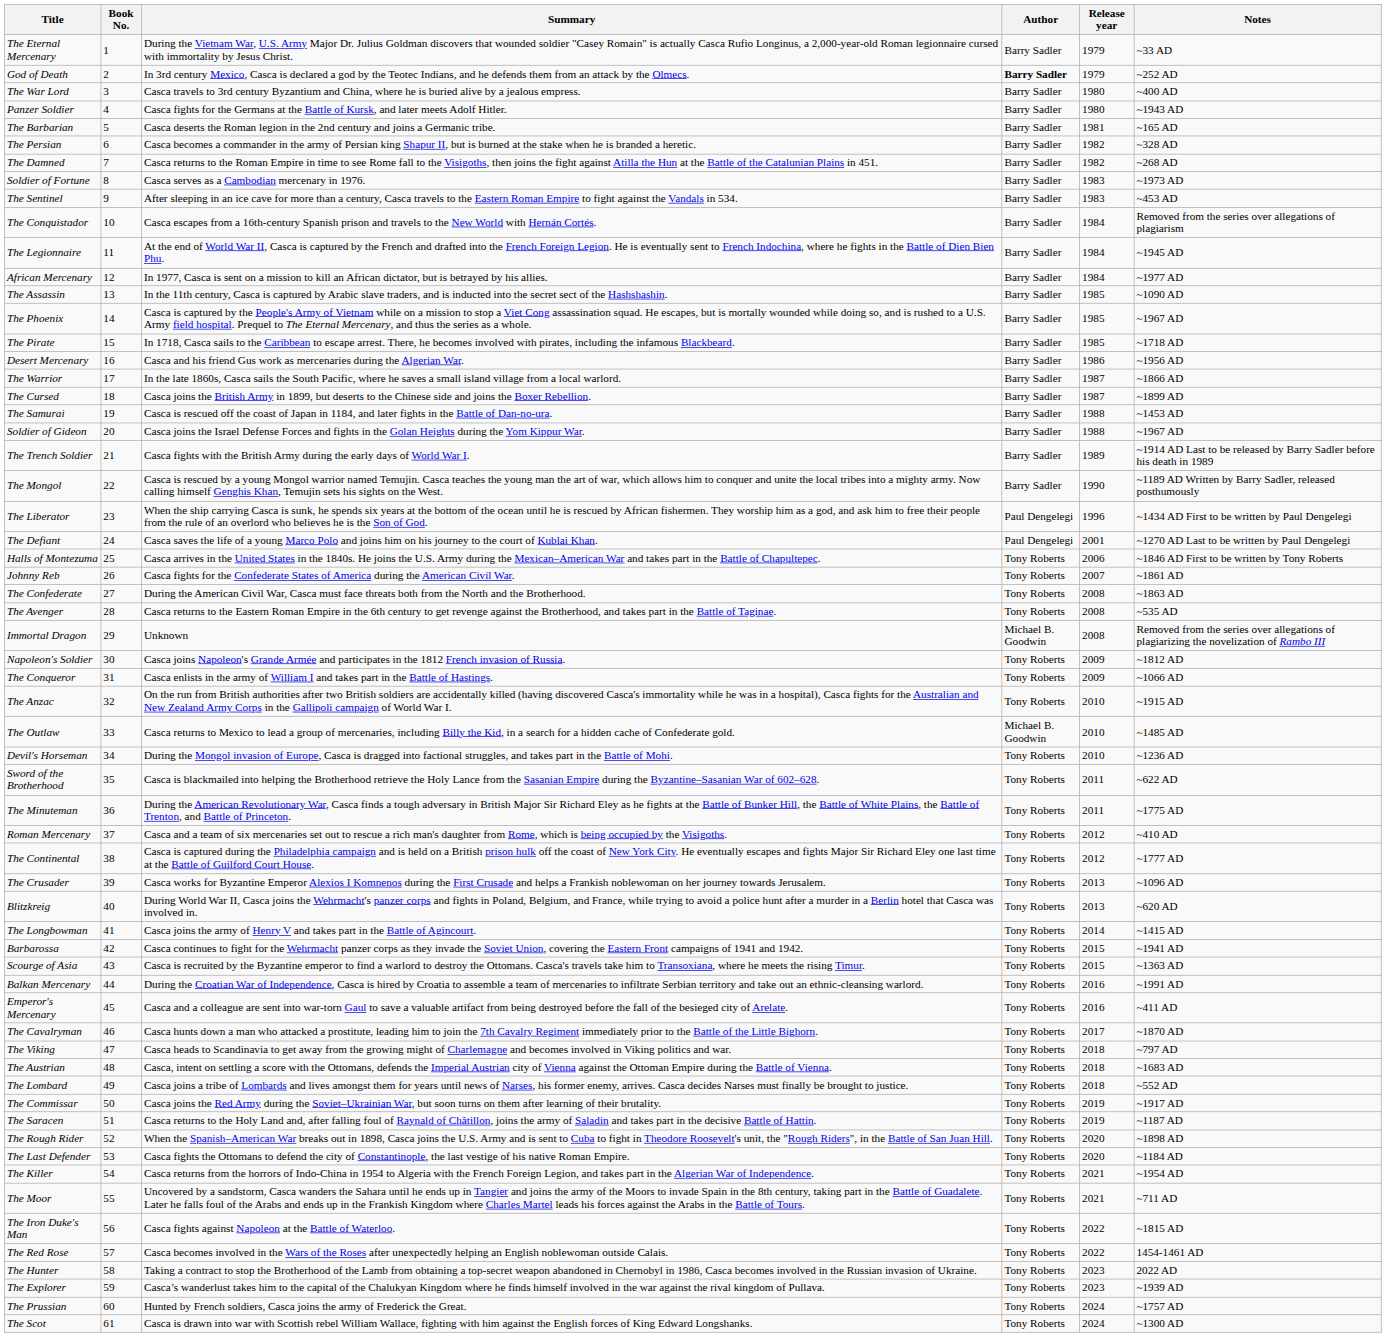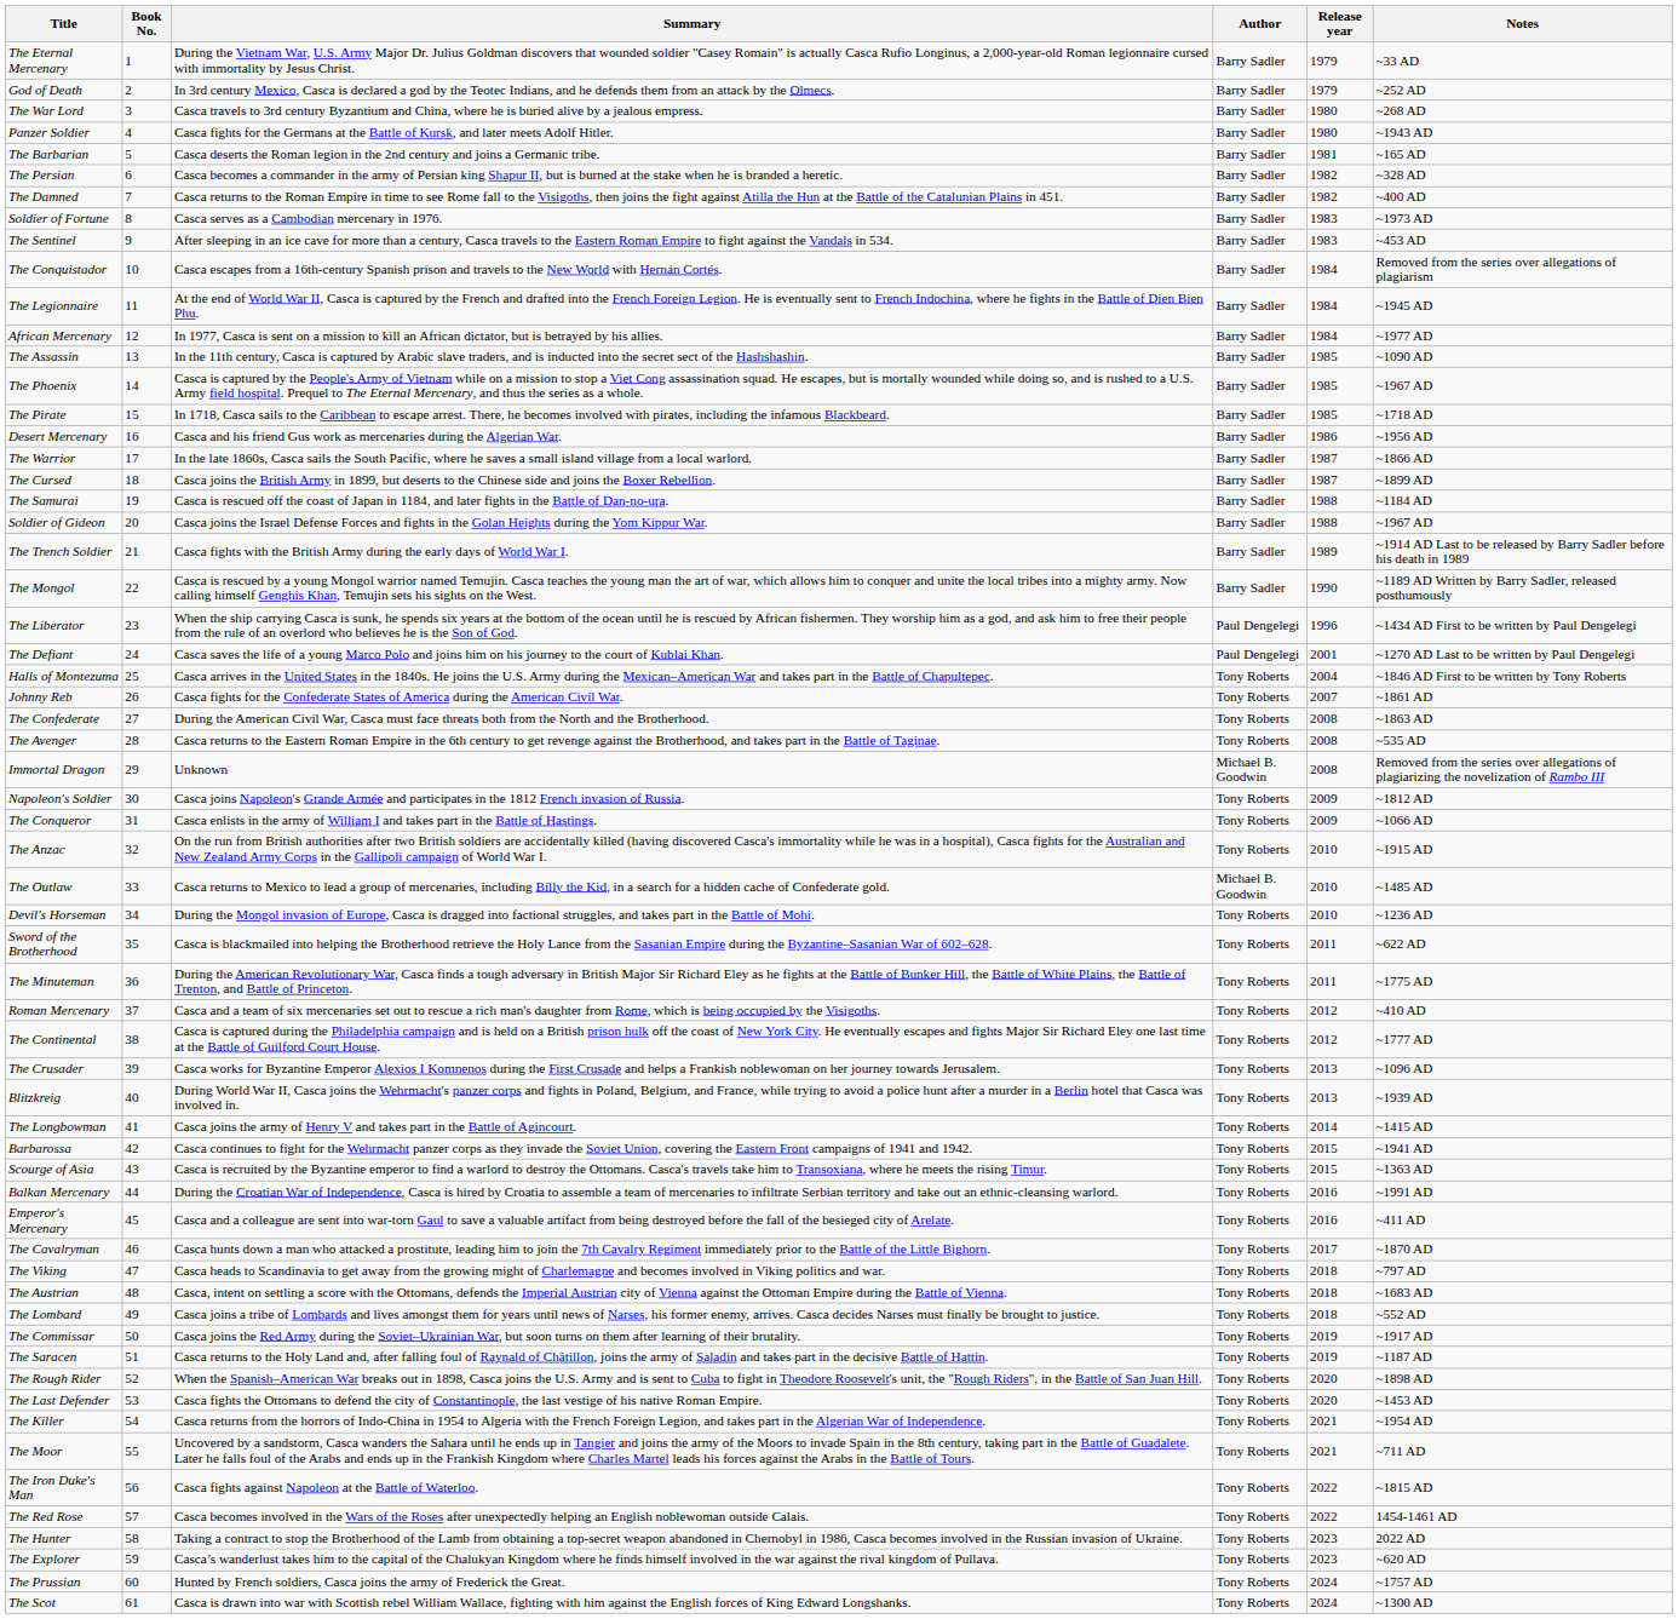 <table class="wikitable sortable mw-collapsible mw-collapsed">
 <tr>
 <th>Title</th>
 <th>Book No.</th>
 <th>Summary</th>
 <th>Author</th>
 <th>Release year</th>
 <th>Notes</th>
 </tr>
 <tr>
 <td><em>The Eternal Mercenary</em></td>
 <td>1</td>
 <td>During the <a href='#'>Vietnam War</a>, <a href='#'>U.S. Army</a> Major Dr. Julius Goldman discovers that wounded soldier "Casey Romain" is actually Casca Rufio Longinus, a 2,000-year-old Roman legionnaire cursed with immortality by Jesus Christ.</td>
 <td>Barry Sadler</td>
 <td>1979</td>
 <td>~33 AD</td>
 </tr>
 <tr>
 <td><em>God of Death</em></td>
 <td>2</td>
 <td>In 3rd century <a href='#'>Mexico</a>, Casca is declared a god by the Teotec Indians, and he defends them from an attack by the <a href='#'>Olmecs</a>.</td>
-<td><strong>Barry Sadler</strong></td>
+<td>Barry Sadler</td>
 <td>1979</td>
 <td>~252 AD</td>
 </tr>
 <tr>
 <td><em>The War Lord</em></td>
 <td>3</td>
 <td>Casca travels to 3rd century Byzantium and China, where he is buried alive by a jealous empress.</td>
 <td>Barry Sadler</td>
 <td>1980</td>
-<td>~400 AD</td>
+<td>~268 AD</td>
 </tr>
 <tr>
 <td><em>Panzer Soldier</em></td>
 <td>4</td>
 <td>Casca fights for the Germans at the <a href='#'>Battle of Kursk</a>, and later meets Adolf Hitler.</td>
 <td>Barry Sadler</td>
 <td>1980</td>
 <td>~1943 AD</td>
 </tr>
 <tr>
 <td><em>The Barbarian</em></td>
 <td>5</td>
 <td>Casca deserts the Roman legion in the 2nd century and joins a Germanic tribe.</td>
 <td>Barry Sadler</td>
 <td>1981</td>
 <td>~165 AD</td>
 </tr>
 <tr>
 <td><em>The Persian</em></td>
 <td>6</td>
 <td>Casca becomes a commander in the army of Persian king <a href='#'>Shapur II</a>, but is burned at the stake when he is branded a heretic.</td>
 <td>Barry Sadler</td>
 <td>1982</td>
 <td>~328 AD</td>
 </tr>
 <tr>
 <td><em>The Damned</em></td>
 <td>7</td>
 <td>Casca returns to the Roman Empire in time to see Rome fall to the <a href='#'>Visigoths</a>, then joins the fight against <a href='#'>Atilla the Hun</a> at the <a href='#'>Battle of the Catalunian Plains</a> in 451.</td>
 <td>Barry Sadler</td>
 <td>1982</td>
-<td>~268 AD</td>
+<td>~400 AD</td>
 </tr>
 <tr>
 <td><em>Soldier of Fortune</em></td>
 <td>8</td>
 <td>Casca serves as a <a href='#'>Cambodian</a> mercenary in 1976.</td>
 <td>Barry Sadler</td>
 <td>1983</td>
 <td>~1973 AD</td>
 </tr>
 <tr>
 <td><em>The Sentinel</em></td>
 <td>9</td>
 <td>After sleeping in an ice cave for more than a century, Casca travels to the <a href='#'>Eastern Roman Empire</a> to fight against the <a href='#'>Vandals</a> in 534.</td>
 <td>Barry Sadler</td>
 <td>1983</td>
 <td>~453 AD</td>
 </tr>
 <tr>
 <td><em>The Conquistador</em></td>
 <td>10</td>
 <td>Casca escapes from a 16th-century Spanish prison and travels to the <a href='#'>New World</a> with <a href='#'>Hernán Cortés</a>.</td>
 <td>Barry Sadler</td>
 <td>1984</td>
 <td>Removed from the series over allegations of plagiarism</td>
 </tr>
 <tr>
 <td><em>The Legionnaire</em></td>
 <td>11</td>
 <td>At the end of <a href='#'>World War II</a>, Casca is captured by the French and drafted into the <a href='#'>French Foreign Legion</a>. He is eventually sent to <a href='#'>French Indochina</a>, where he fights in the <a href='#'>Battle of Dien Bien Phu</a>.</td>
 <td>Barry Sadler</td>
 <td>1984</td>
 <td>~1945 AD</td>
 </tr>
 <tr>
 <td><em>African Mercenary</em></td>
 <td>12</td>
 <td>In 1977, Casca is sent on a mission to kill an African dictator, but is betrayed by his allies.</td>
 <td>Barry Sadler</td>
 <td>1984</td>
 <td>~1977 AD</td>
 </tr>
 <tr>
 <td><em>The Assassin</em></td>
 <td>13</td>
 <td>In the 11th century, Casca is captured by Arabic slave traders, and is inducted into the secret sect of the <a href='#'>Hashshashin</a>.</td>
 <td>Barry Sadler</td>
 <td>1985</td>
 <td>~1090 AD</td>
 </tr>
 <tr>
 <td><em>The Phoenix</em></td>
 <td>14</td>
 <td>Casca is captured by the <a href='#'>People's Army of Vietnam</a> while on a mission to stop a <a href='#'>Viet Cong</a> assassination squad. He escapes, but is mortally wounded while doing so, and is rushed to a U.S. Army <a href='#'>field hospital</a>. Prequel to <em>The Eternal Mercenary</em>, and thus the series as a whole.</td>
 <td>Barry Sadler</td>
 <td>1985</td>
 <td>~1967 AD</td>
 </tr>
 <tr>
 <td><em>The Pirate</em></td>
 <td>15</td>
 <td>In 1718, Casca sails to the <a href='#'>Caribbean</a> to escape arrest. There, he becomes involved with pirates, including the infamous <a href='#'>Blackbeard</a>.</td>
 <td>Barry Sadler</td>
 <td>1985</td>
 <td>~1718 AD</td>
 </tr>
 <tr>
 <td><em>Desert Mercenary</em></td>
 <td>16</td>
 <td>Casca and his friend Gus work as mercenaries during the <a href='#'>Algerian War</a>.</td>
 <td>Barry Sadler</td>
 <td>1986</td>
 <td>~1956 AD</td>
 </tr>
 <tr>
 <td><em>The Warrior</em></td>
 <td>17</td>
 <td>In the late 1860s, Casca sails the South Pacific, where he saves a small island village from a local warlord.</td>
 <td>Barry Sadler</td>
 <td>1987</td>
 <td>~1866 AD</td>
 </tr>
 <tr>
 <td><em>The Cursed</em></td>
 <td>18</td>
 <td>Casca joins the <a href='#'>British Army</a> in 1899, but deserts to the Chinese side and joins the <a href='#'>Boxer Rebellion</a>.</td>
 <td>Barry Sadler</td>
 <td>1987</td>
 <td>~1899 AD</td>
 </tr>
 <tr>
 <td><em>The Samurai</em></td>
 <td>19</td>
 <td>Casca is rescued off the coast of Japan in 1184, and later fights in the <a href='#'>Battle of Dan-no-ura</a>.</td>
 <td>Barry Sadler</td>
 <td>1988</td>
-<td>~1453 AD</td>
+<td>~1184 AD</td>
 </tr>
 <tr>
 <td><em>Soldier of Gideon</em></td>
 <td>20</td>
 <td>Casca joins the Israel Defense Forces and fights in the <a href='#'>Golan Heights</a> during the <a href='#'>Yom Kippur War</a>.</td>
 <td>Barry Sadler</td>
 <td>1988</td>
 <td>~1967 AD</td>
 </tr>
 <tr>
 <td><em>The Trench Soldier</em></td>
 <td>21</td>
 <td>Casca fights with the British Army during the early days of <a href='#'>World War I</a>.</td>
 <td>Barry Sadler</td>
 <td>1989</td>
 <td>~1914 AD   Last to be released by Barry Sadler before his death in 1989</td>
 </tr>
 <tr>
 <td><em>The Mongol</em></td>
 <td>22</td>
 <td>Casca is rescued by a young Mongol warrior named Temujin. Casca teaches the young man the art of war, which allows him to conquer and unite the local tribes into a mighty army. Now calling himself <a href='#'>Genghis Khan</a>, Temujin sets his sights on the West.</td>
 <td>Barry Sadler</td>
 <td>1990</td>
 <td>~1189 AD   Written by Barry Sadler, released posthumously</td>
 </tr>
 <tr>
 <td><em>The Liberator</em></td>
 <td>23</td>
 <td>When the ship carrying Casca is sunk, he spends six years at the bottom of the ocean until he is rescued by African fishermen. They worship him as a god, and ask him to free their people from the rule of an overlord who believes he is the <a href='#'>Son of God</a>.</td>
 <td>Paul Dengelegi</td>
 <td>1996</td>
 <td>~1434 AD  First to be written by Paul Dengelegi</td>
 </tr>
 <tr>
 <td><em>The Defiant</em></td>
 <td>24</td>
 <td>Casca saves the life of a young <a href='#'>Marco Polo</a> and joins him on his journey to the court of <a href='#'>Kublai Khan</a>.</td>
 <td>Paul Dengelegi</td>
 <td>2001</td>
 <td>~1270 AD   Last to be written by Paul Dengelegi</td>
 </tr>
 <tr>
 <td><em>Halls of Montezuma</em></td>
 <td>25</td>
 <td>Casca arrives in the <a href='#'>United States</a> in the 1840s. He joins the U.S. Army during the <a href='#'>Mexican–American War</a> and takes part in the <a href='#'>Battle of Chapultepec</a>.</td>
 <td>Tony Roberts</td>
-<td>2006</td>
+<td>2004</td>
 <td>~1846 AD   First to be written by Tony Roberts</td>
 </tr>
 <tr>
 <td><em>Johnny Reb</em></td>
 <td>26</td>
 <td>Casca fights for the <a href='#'>Confederate States of America</a> during the <a href='#'>American Civil War</a>.</td>
 <td>Tony Roberts</td>
 <td>2007</td>
 <td>~1861 AD</td>
 </tr>
 <tr>
 <td><em>The Confederate</em></td>
 <td>27</td>
 <td>During the American Civil War, Casca must face threats both from the North and the Brotherhood.</td>
 <td>Tony Roberts</td>
 <td>2008</td>
 <td>~1863 AD</td>
 </tr>
 <tr>
 <td><em>The Avenger</em></td>
 <td>28</td>
 <td>Casca returns to the Eastern Roman Empire in the 6th century to get revenge against the Brotherhood, and takes part in the <a href='#'>Battle of Taginae</a>.</td>
 <td>Tony Roberts</td>
 <td>2008</td>
 <td>~535 AD</td>
 </tr>
 <tr>
 <td><em>Immortal Dragon</em></td>
 <td>29</td>
 <td>Unknown</td>
 <td>Michael B. Goodwin</td>
 <td>2008</td>
 <td>Removed from the series over allegations of plagiarizing the novelization of <em><a href='#'>Rambo III</a></em></td>
 </tr>
 <tr>
 <td><em>Napoleon's Soldier</em></td>
 <td>30</td>
 <td>Casca joins <a href='#'>Napoleon</a>'s <a href='#'>Grande Armée</a> and participates in the 1812 <a href='#'>French invasion of Russia</a>.</td>
 <td>Tony Roberts</td>
 <td>2009</td>
 <td>~1812 AD</td>
 </tr>
 <tr>
 <td><em>The Conqueror</em></td>
 <td>31</td>
 <td>Casca enlists in the army of <a href='#'>William I</a> and takes part in the <a href='#'>Battle of Hastings</a>.</td>
 <td>Tony Roberts</td>
 <td>2009</td>
 <td>~1066 AD</td>
 </tr>
 <tr>
 <td><em>The Anzac</em></td>
 <td>32</td>
 <td>On the run from British authorities after two British soldiers are accidentally killed (having discovered Casca's immortality while he was in a hospital), Casca fights for the <a href='#'>Australian and New Zealand Army Corps</a> in the <a href='#'>Gallipoli campaign</a> of World War I.</td>
 <td>Tony Roberts</td>
 <td>2010</td>
 <td>~1915 AD</td>
 </tr>
 <tr>
 <td><em>The Outlaw</em></td>
 <td>33</td>
 <td>Casca returns to Mexico to lead a group of mercenaries, including <a href='#'>Billy the Kid</a>, in a search for a hidden cache of Confederate gold.</td>
 <td>Michael B. Goodwin</td>
 <td>2010</td>
 <td>~1485 AD</td>
 </tr>
 <tr>
 <td><em>Devil's Horseman</em></td>
 <td>34</td>
 <td>During the <a href='#'>Mongol invasion of Europe</a>, Casca is dragged into factional struggles, and takes part in the <a href='#'>Battle of Mohi</a>.</td>
 <td>Tony Roberts</td>
 <td>2010</td>
 <td>~1236 AD</td>
 </tr>
 <tr>
 <td><em>Sword of the Brotherhood</em></td>
 <td>35</td>
 <td>Casca is blackmailed into helping the Brotherhood retrieve the Holy Lance from the <a href='#'>Sasanian Empire</a> during the <a href='#'>Byzantine–Sasanian War of 602–628</a>.</td>
 <td>Tony Roberts</td>
 <td>2011</td>
 <td>~622 AD</td>
 </tr>
 <tr>
 <td><em>The Minuteman</em></td>
 <td>36</td>
 <td>During the <a href='#'>American Revolutionary War</a>, Casca finds a tough adversary in British Major Sir Richard Eley as he fights at the <a href='#'>Battle of Bunker Hill</a>, the <a href='#'>Battle of White Plains</a>, the <a href='#'>Battle of Trenton</a>, and <a href='#'>Battle of Princeton</a>.</td>
 <td>Tony Roberts</td>
 <td>2011</td>
 <td>~1775 AD</td>
 </tr>
 <tr>
 <td><em>Roman Mercenary</em></td>
 <td>37</td>
 <td>Casca and a team of six mercenaries set out to rescue a rich man's daughter from <a href='#'>Rome</a>, which is <a href='#'>being occupied by</a> the <a href='#'>Visigoths</a>.</td>
 <td>Tony Roberts</td>
 <td>2012</td>
 <td>~410 AD</td>
 </tr>
 <tr>
 <td><em>The Continental</em></td>
 <td>38</td>
 <td>Casca is captured during the <a href='#'>Philadelphia campaign</a> and is held on a British <a href='#'>prison hulk</a> off the coast of <a href='#'>New York City</a>. He eventually escapes and fights Major Sir Richard Eley one last time at the <a href='#'>Battle of Guilford Court House</a>.</td>
 <td>Tony Roberts</td>
 <td>2012</td>
 <td>~1777 AD</td>
 </tr>
 <tr>
 <td><em>The Crusader</em></td>
 <td>39</td>
 <td>Casca works for Byzantine Emperor <a href='#'>Alexios I Komnenos</a> during the <a href='#'>First Crusade</a> and helps a Frankish noblewoman on her journey towards Jerusalem.</td>
 <td>Tony Roberts</td>
 <td>2013</td>
 <td>~1096 AD</td>
 </tr>
 <tr>
 <td><em>Blitzkreig</em></td>
 <td>40</td>
 <td>During World War II, Casca joins the <a href='#'>Wehrmacht</a>'s <a href='#'>panzer corps</a> and fights in Poland, Belgium, and France, while trying to avoid a police hunt after a murder in a <a href='#'>Berlin</a> hotel that Casca was involved in.</td>
 <td>Tony Roberts</td>
 <td>2013</td>
-<td>~620 AD</td>
+<td>~1939 AD</td>
 </tr>
 <tr>
 <td><em>The Longbowman</em></td>
 <td>41</td>
 <td>Casca joins the army of <a href='#'>Henry V</a> and takes part in the <a href='#'>Battle of Agincourt</a>.</td>
 <td>Tony Roberts</td>
 <td>2014</td>
 <td>~1415 AD</td>
 </tr>
 <tr>
 <td><em>Barbarossa</em></td>
 <td>42</td>
 <td>Casca continues to fight for the <a href='#'>Wehrmacht</a> panzer corps as they invade the <a href='#'>Soviet Union</a>, covering the <a href='#'>Eastern Front</a> campaigns of 1941 and 1942.</td>
 <td>Tony Roberts</td>
 <td>2015</td>
 <td>~1941 AD</td>
 </tr>
 <tr>
 <td><em>Scourge of Asia</em></td>
 <td>43</td>
 <td>Casca is recruited by the Byzantine emperor to find a warlord to destroy the Ottomans. Casca's travels take him to <a href='#'>Transoxiana</a>, where he meets the rising <a href='#'>Timur</a>.</td>
 <td>Tony Roberts</td>
 <td>2015</td>
 <td>~1363 AD</td>
 </tr>
 <tr>
 <td><em>Balkan Mercenary</em></td>
 <td>44</td>
 <td>During the <a href='#'>Croatian War of Independence</a>, Casca is hired by Croatia to assemble a team of mercenaries to infiltrate Serbian territory and take out an ethnic-cleansing warlord.</td>
 <td>Tony Roberts</td>
 <td>2016</td>
 <td>~1991 AD</td>
 </tr>
 <tr>
 <td><em>Emperor's Mercenary</em></td>
 <td>45</td>
 <td>Casca and a colleague are sent into war-torn <a href='#'>Gaul</a> to save a valuable artifact from being destroyed before the fall of the besieged city of <a href='#'>Arelate</a>.</td>
 <td>Tony Roberts</td>
 <td>2016</td>
 <td>~411 AD</td>
 </tr>
 <tr>
 <td><em>The Cavalryman</em></td>
 <td>46</td>
 <td>Casca hunts down a man who attacked a prostitute, leading him to join the <a href='#'>7th Cavalry Regiment</a> immediately prior to the <a href='#'>Battle of the Little Bighorn</a>.</td>
 <td>Tony Roberts</td>
 <td>2017</td>
 <td>~1870 AD</td>
 </tr>
 <tr>
 <td><em>The Viking</em></td>
 <td>47</td>
 <td>Casca heads to Scandinavia to get away from the growing might of <a href='#'>Charlemagne</a> and becomes involved in Viking politics and war.</td>
 <td>Tony Roberts</td>
 <td>2018</td>
 <td>~797 AD</td>
 </tr>
 <tr>
 <td><em>The Austrian</em></td>
 <td>48</td>
 <td>Casca, intent on settling a score with the Ottomans, defends the <a href='#'>Imperial Austrian</a> city of <a href='#'>Vienna</a> against the Ottoman Empire during the <a href='#'>Battle of Vienna</a>.</td>
 <td>Tony Roberts</td>
 <td>2018</td>
 <td>~1683 AD</td>
 </tr>
 <tr>
 <td><em>The Lombard</em></td>
 <td>49</td>
 <td>Casca joins a tribe of <a href='#'>Lombards</a> and lives amongst them for years until news of <a href='#'>Narses</a>, his former enemy, arrives. Casca decides Narses must finally be brought to justice.</td>
 <td>Tony Roberts</td>
 <td>2018</td>
 <td>~552 AD</td>
 </tr>
 <tr>
 <td><em>The Commissar</em></td>
 <td>50</td>
 <td>Casca joins the <a href='#'>Red Army</a> during the <a href='#'>Soviet–Ukrainian War</a>, but soon turns on them after learning of their brutality.</td>
 <td>Tony Roberts</td>
 <td>2019</td>
 <td>~1917 AD</td>
 </tr>
 <tr>
 <td><em>The Saracen</em></td>
 <td>51</td>
 <td>Casca returns to the Holy Land and, after falling foul of <a href='#'>Raynald of Châtillon</a>, joins the army of <a href='#'>Saladin</a> and takes part in the decisive <a href='#'>Battle of Hattin</a>.</td>
 <td>Tony Roberts</td>
 <td>2019</td>
 <td>~1187 AD</td>
 </tr>
 <tr>
 <td><em>The Rough Rider</em></td>
 <td>52</td>
 <td>When the <a href='#'>Spanish–American War</a> breaks out in 1898, Casca joins the U.S. Army and is sent to <a href='#'>Cuba</a> to fight in <a href='#'>Theodore Roosevelt</a>'s unit, the "<a href='#'>Rough Riders</a>", in the <a href='#'>Battle of San Juan Hill</a>.</td>
 <td>Tony Roberts</td>
 <td>2020</td>
 <td>~1898 AD</td>
 </tr>
 <tr>
 <td><em>The Last Defender</em></td>
 <td>53</td>
 <td>Casca fights the Ottomans to defend the city of <a href='#'>Constantinople</a>, the last vestige of his native Roman Empire.</td>
 <td>Tony Roberts</td>
 <td>2020</td>
-<td>~1184 AD</td>
+<td>~1453 AD</td>
 </tr>
 <tr>
 <td><em>The Killer</em></td>
 <td>54</td>
 <td>Casca returns from the horrors of Indo-China in 1954 to Algeria with the French Foreign Legion, and takes part in the <a href='#'>Algerian War of Independence</a>.</td>
 <td>Tony Roberts</td>
 <td>2021</td>
 <td>~1954 AD</td>
 </tr>
 <tr>
 <td><em>The Moor</em></td>
 <td>55</td>
 <td>Uncovered by a sandstorm, Casca wanders the Sahara until he ends up in <a href='#'>Tangier</a> and joins the army of the Moors to invade Spain in the 8th century, taking part in the <a href='#'>Battle of Guadalete</a>.  Later he falls foul of the Arabs and ends up in the Frankish Kingdom where <a href='#'>Charles Martel</a> leads his forces against the Arabs in the <a href='#'>Battle of Tours</a>.</td>
 <td>Tony Roberts</td>
 <td>2021</td>
 <td>~711 AD</td>
 </tr>
 <tr>
 <td><em>The Iron Duke's Man</em></td>
 <td>56</td>
 <td>Casca fights against <a href='#'>Napoleon</a> at the <a href='#'>Battle of Waterloo</a>.</td>
 <td>Tony Roberts</td>
 <td>2022</td>
 <td>~1815 AD</td>
 </tr>
 <tr>
 <td><em>The Red Rose</em></td>
 <td>57</td>
 <td>Casca becomes involved in the <a href='#'>Wars of the Roses</a> after unexpectedly helping an English noblewoman outside Calais.</td>
 <td>Tony Roberts</td>
 <td>2022</td>
 <td>1454-1461 AD</td>
 </tr>
 <tr>
 <td><em>The Hunter</em></td>
 <td>58</td>
 <td>Taking a contract to stop the Brotherhood of the Lamb from obtaining a top-secret weapon abandoned in Chernobyl in 1986, Casca becomes involved in the Russian invasion of Ukraine.</td>
 <td>Tony Roberts</td>
 <td>2023</td>
 <td>2022 AD</td>
 </tr>
 <tr>
 <td><em>The Explorer</em></td>
 <td>59</td>
 <td>Casca’s wanderlust takes him to the capital of the Chalukyan Kingdom where he finds himself involved in the war against the rival kingdom of Pullava.</td>
 <td>Tony Roberts</td>
 <td>2023</td>
-<td>~1939 AD</td>
+<td>~620 AD</td>
 </tr>
 <tr>
 <td><em>The Prussian</em></td>
 <td>60</td>
 <td>Hunted by French soldiers, Casca joins the army of Frederick the Great.</td>
 <td>Tony Roberts</td>
 <td>2024</td>
 <td>~1757 AD</td>
 </tr>
 <tr>
 <td><em>The Scot</em></td>
 <td>61</td>
 <td>Casca is drawn into war with Scottish rebel William Wallace, fighting with him against the English forces of King Edward Longshanks.</td>
 <td>Tony Roberts</td>
 <td>2024</td>
 <td>~1300 AD</td>
 </tr>
 </table>
